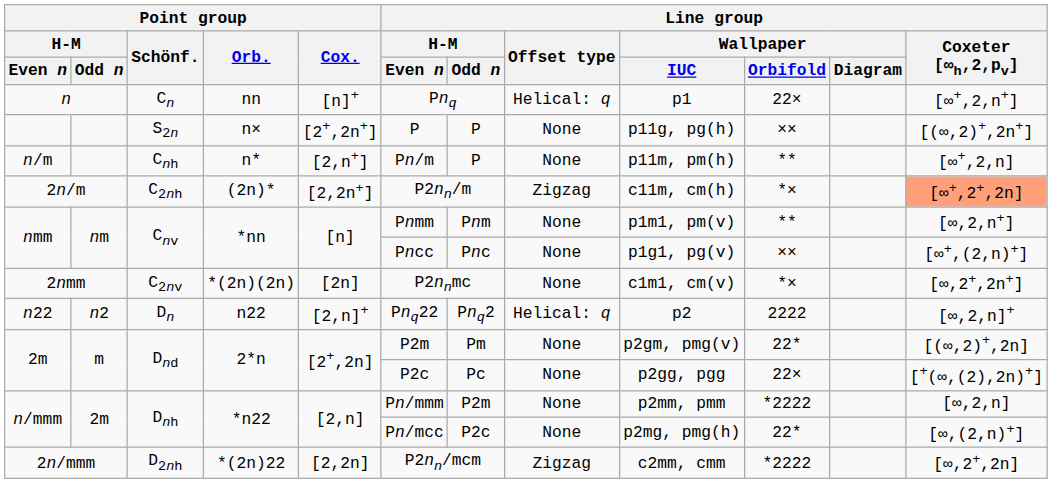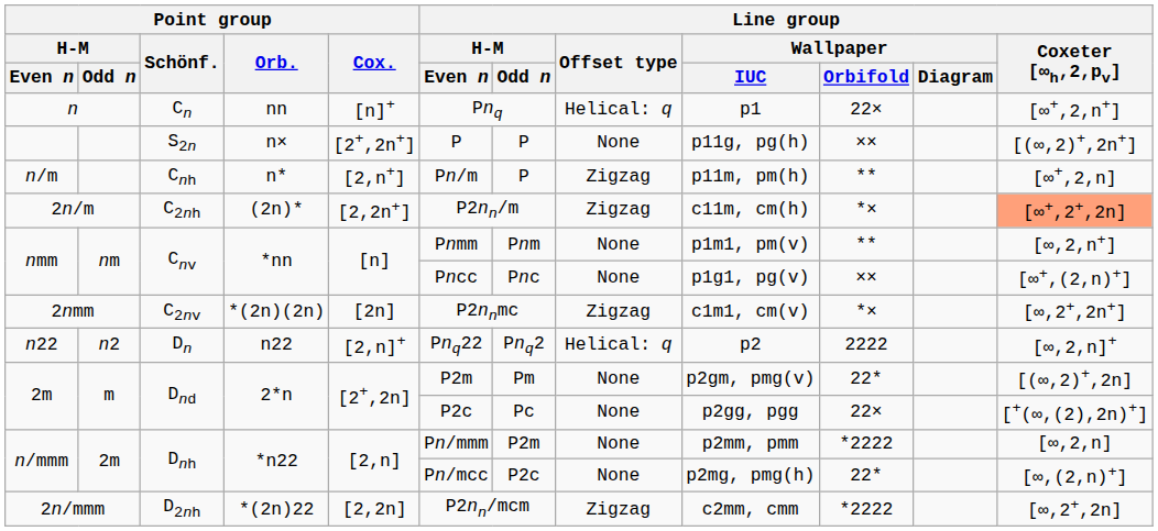 <table class="wikitable">
 <tr>
 <th colspan=5>Point group</th>
 <th colspan=7>Line group</th>
 </tr>
 <tr>
 <th colspan=2>H-M</th>
 <th rowspan=2>Schönf.</th>
 <th rowspan=2><a href='#'>Orb.</a></th>
 <th rowspan=2><a href='#'>Cox.</a></th>
 <th colspan=2>H-M</th>
 <th rowspan=2>Offset type</th>
 <th colspan=3>Wallpaper</th>
 <th rowspan=2>Coxeter<br>[∞<sub>h</sub>,2,p<sub>v</sub>]</th>
 </tr>
 <tr>
 <th>Even <em>n</em></th>
 <th>Odd <em>n</em></th>
 <th>Even <em>n</em></th>
 <th>Odd <em>n</em></th>
 <th><a href='#'>IUC</a></th>
 <th><a href='#'>Orbifold</a></th>
 <th>Diagram</th>
 </tr>
 <tr align=center>
 <td colspan=2><em>n</em></td>
 <td>C<sub><em>n</em></sub></td>
 <td>nn</td>
 <td>[n]<sup>+</sup></td>
 <td colspan=2>P<em>n</em><sub><em>q</em></sub></td>
 <td>Helical: <em>q</em></td>
 <td>p1</td>
 <td>22×</td>
 <td></td>
 <td>[∞<sup>+</sup>,2,n<sup>+</sup>]</td>
 </tr>
 <tr align=center>
 <td></td>
 <td></td>
 <td>S<sub>2<em>n</em></sub></td>
 <td>n×</td>
 <td>[2<sup>+</sup>,2n<sup>+</sup>]</td>
 <td>P</td>
 <td>P</td>
 <td>None</td>
 <td>p11g, pg(h)</td>
 <td>××</td>
 <td></td>
 <td>[(∞,2)<sup>+</sup>,2n<sup>+</sup>]</td>
 </tr>
 <tr align=center>
 <td><em>n</em>/m</td>
 <td></td>
 <td>C<sub><em>n</em>h</sub></td>
 <td>n*</td>
 <td>[2,n<sup>+</sup>]</td>
 <td>P<em>n</em>/m</td>
 <td>P</td>
-<td>None</td>
+<td>Zigzag</td>
 <td>p11m, pm(h)</td>
 <td>**</td>
 <td></td>
 <td>[∞<sup>+</sup>,2,n]</td>
 </tr>
 <tr align=center>
 <td colspan=2>2<em>n</em>/m</td>
 <td>C<sub>2<em>n</em>h</sub></td>
 <td>(2n)*</td>
 <td>[2,2n<sup>+</sup>]</td>
 <td colspan=2>P2<em>n</em><sub><em>n</em></sub>/m</td>
 <td>Zigzag</td>
 <td>c11m, cm(h)</td>
 <td>*×</td>
 <td></td>
 <td style="background: lightsalmon;">[∞<sup>+</sup>,2<sup>+</sup>,2n]</td>
 </tr>
 <tr align=center>
 <td rowspan=2><em>n</em>mm</td>
 <td rowspan=2><em>n</em>m</td>
 <td rowspan=2>C<sub><em>n</em>v</sub></td>
 <td rowspan=2>*nn</td>
 <td rowspan=2>[n]</td>
 <td>P<em>n</em>mm</td>
 <td>P<em>n</em>m</td>
 <td>None</td>
 <td>p1m1, pm(v)</td>
 <td>**</td>
 <td></td>
 <td>[∞,2,n<sup>+</sup>]</td>
 </tr>
 <tr align=center>
 <td>P<em>n</em>cc</td>
 <td>P<em>n</em>c</td>
 <td>None</td>
 <td>p1g1, pg(v)</td>
 <td>××</td>
 <td></td>
 <td>[∞<sup>+</sup>,(2,n)<sup>+</sup>]</td>
 </tr>
 <tr align=center>
 <td colspan=2>2<em>n</em>mm</td>
 <td>C<sub>2<em>n</em>v</sub></td>
 <td>*(2n)(2n)</td>
 <td>[2n]</td>
 <td colspan=2>P2<em>n</em><sub><em>n</em></sub>mc</td>
-<td>None</td>
+<td>Zigzag</td>
 <td>c1m1, cm(v)</td>
 <td>*×</td>
 <td></td>
 <td>[∞,2<sup>+</sup>,2n<sup>+</sup>]</td>
 </tr>
 <tr align=center>
 <td><em>n</em>22</td>
 <td><em>n</em>2</td>
 <td>D<sub><em>n</em></sub></td>
 <td>n22</td>
 <td>[2,n]<sup>+</sup></td>
 <td>P<em>n</em><sub><em>q</em></sub>22</td>
 <td>P<em>n</em><sub><em>q</em></sub>2</td>
 <td>Helical: <em>q</em></td>
 <td>p2</td>
 <td>2222</td>
 <td></td>
 <td>[∞,2,n]<sup>+</sup></td>
 </tr>
 <tr align=center>
 <td rowspan=2>2m</td>
 <td rowspan=2>m</td>
 <td rowspan=2>D<sub><em>n</em>d</sub></td>
 <td rowspan=2>2*n</td>
 <td rowspan=2>[2<sup>+</sup>,2n]</td>
 <td>P2m</td>
 <td>Pm</td>
 <td>None</td>
 <td>p2gm, pmg(v)</td>
 <td>22*</td>
 <td></td>
 <td>[(∞,2)<sup>+</sup>,2n]</td>
 </tr>
 <tr align=center>
 <td>P2c</td>
 <td>Pc</td>
 <td>None</td>
 <td>p2gg, pgg</td>
 <td>22×</td>
 <td></td>
 <td>[<sup>+</sup>(∞,(2),2n)<sup>+</sup>]</td>
 </tr>
 <tr align=center>
 <td rowspan=2><em>n</em>/mmm</td>
 <td rowspan=2>2m</td>
 <td rowspan=2>D<sub><em>n</em>h</sub></td>
 <td rowspan=2>*n22</td>
 <td rowspan=2>[2,n]</td>
 <td>P<em>n</em>/mmm</td>
 <td>P2m</td>
 <td>None</td>
 <td>p2mm, pmm</td>
 <td>*2222</td>
 <td></td>
 <td>[∞,2,n]</td>
 </tr>
 <tr align=center>
 <td>P<em>n</em>/mcc</td>
 <td>P2c</td>
 <td>None</td>
 <td>p2mg, pmg(h)</td>
 <td>22*</td>
 <td></td>
 <td>[∞,(2,n)<sup>+</sup>]</td>
 </tr>
 <tr align=center>
 <td colspan=2>2<em>n</em>/mmm</td>
 <td>D<sub>2<em>n</em>h</sub></td>
 <td>*(2n)22</td>
 <td>[2,2n]</td>
 <td colspan=2>P2<em>n</em><sub><em>n</em></sub>/mcm</td>
 <td>Zigzag</td>
 <td>c2mm, cmm</td>
 <td>*2222</td>
 <td></td>
 <td>[∞,2<sup>+</sup>,2n]</td>
 </tr>
 </table>
